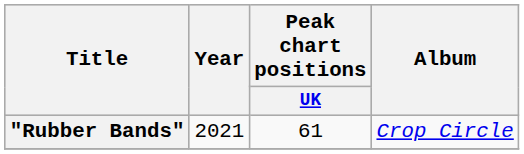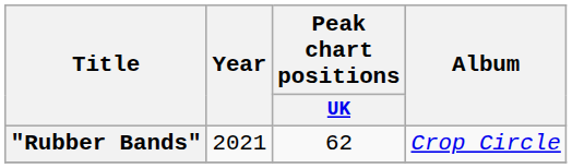 <table class="wikitable plainrowheaders" style="text-align:center;">
 <tr>
 <th scope="col" rowspan="2">Title</th>
 <th scope="col" rowspan="2">Year</th>
 <th scope="col" colspan="1">Peak chart positions</th>
 <th scope="col" rowspan="2">Album</th>
 </tr>
 <tr>
 <th scope="col" style="width:3em;font-size:85%;"><a href='#'>UK</a><br></th>
 </tr>
 <tr>
 <th scope="row">"Rubber Bands"<br></th>
 <td>2021</td>
-<td>61</td>
+<td>62</td>
 <td><em><a href='#'>Crop Circle</a></em></td>
 </tr>
 <tr>
 </tr>
 </table>
